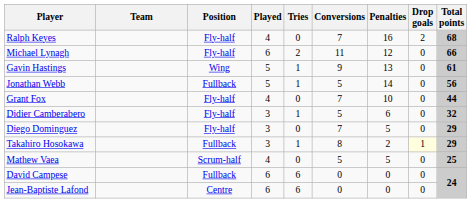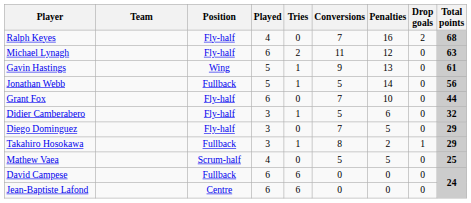 <table class="wikitable" style="text-align:center">
 <tr>
 <th width=145>Player</th>
 <th width=145>Team</th>
 <th width=100>Position</th>
 <th width=40>Played</th>
 <th width=40>Tries</th>
 <th width=40>Conversions</th>
 <th width=40>Penalties</th>
 <th width=40>Drop goals</th>
 <th width=40>Total points</th>
 </tr>
 <tr>
 <td align="left"><a href='#'>Ralph Keyes</a></td>
 <td align="left"></td>
 <td><a href='#'>Fly-half</a></td>
 <td>4</td>
 <td>0</td>
 <td>7</td>
 <td>16</td>
 <td>2</td>
 <td ! scope=row style="background:#ccc"><strong>68</strong></td>
 </tr>
 <tr>
 <td align="left"><a href='#'>Michael Lynagh</a></td>
 <td align="left"></td>
 <td><a href='#'>Fly-half</a></td>
 <td>6</td>
 <td>2</td>
 <td>11</td>
 <td>12</td>
 <td>0</td>
-<td ! scope=row style="background:#ccc"><strong>66</strong></td>
+<td ! scope=row style="background:#ccc"><strong>63</strong></td>
 </tr>
 <tr>
 <td align="left"><a href='#'>Gavin Hastings</a></td>
 <td align="left"></td>
 <td><a href='#'>Wing</a></td>
 <td>5</td>
 <td>1</td>
 <td>9</td>
 <td>13</td>
 <td>0</td>
 <td ! scope=row style="background:#ccc"><strong>61</strong></td>
 </tr>
 <tr>
 <td align="left"><a href='#'>Jonathan Webb</a></td>
 <td align="left"></td>
 <td><a href='#'>Fullback</a></td>
 <td>5</td>
 <td>1</td>
 <td>5</td>
 <td>14</td>
 <td>0</td>
 <td ! scope=row style="background:#ccc"><strong>56</strong></td>
 </tr>
 <tr>
 <td align="left"><a href='#'>Grant Fox</a></td>
 <td align="left"></td>
 <td><a href='#'>Fly-half</a></td>
-<td>4</td>
+<td>6</td>
 <td>0</td>
 <td>7</td>
 <td>10</td>
 <td>0</td>
 <td ! scope=row style="background:#ccc"><strong>44</strong></td>
 </tr>
 <tr>
 <td align="left"><a href='#'>Didier Camberabero</a></td>
 <td align="left"></td>
 <td><a href='#'>Fly-half</a></td>
 <td>3</td>
 <td>1</td>
 <td>5</td>
 <td>6</td>
 <td>0</td>
 <td ! scope=row style="background:#ccc"><strong>32</strong></td>
 </tr>
 <tr>
 <td align="left"><a href='#'>Diego Dominguez</a></td>
 <td align="left"></td>
 <td><a href='#'>Fly-half</a></td>
 <td>3</td>
 <td>0</td>
 <td>7</td>
 <td>5</td>
 <td>0</td>
 <td ! scope=row style="background:#ccc"><strong>29</strong></td>
 </tr>
 <tr>
 <td align="left"><a href='#'>Takahiro Hosokawa</a></td>
 <td align="left"></td>
 <td><a href='#'>Fullback</a></td>
 <td>3</td>
 <td>1</td>
 <td>8</td>
 <td>2</td>
-<td style="background: lightyellow;">1</td>
+<td>1</td>
 <td ! scope=row style="background:#ccc"><strong>29</strong></td>
 </tr>
 <tr>
 <td align="left"><a href='#'>Mathew Vaea</a></td>
 <td align="left"></td>
 <td><a href='#'>Scrum-half</a></td>
 <td>4</td>
 <td>0</td>
 <td>5</td>
 <td>5</td>
 <td>0</td>
 <td ! scope=row style="background:#ccc"><strong>25</strong></td>
 </tr>
 <tr>
 <td align="left"><a href='#'>David Campese</a></td>
 <td align="left"></td>
 <td><a href='#'>Fullback</a></td>
 <td>6</td>
 <td>6</td>
 <td>0</td>
 <td>0</td>
 <td>0</td>
 <td ! scope=row style="background:#ccc" rowspan=2><strong>24</strong></td>
 </tr>
 <tr>
 <td align="left"><a href='#'>Jean-Baptiste Lafond</a></td>
 <td align="left"></td>
 <td><a href='#'>Centre</a></td>
 <td>6</td>
 <td>6</td>
 <td>0</td>
 <td>0</td>
 <td>0</td>
 </tr>
 </table>
